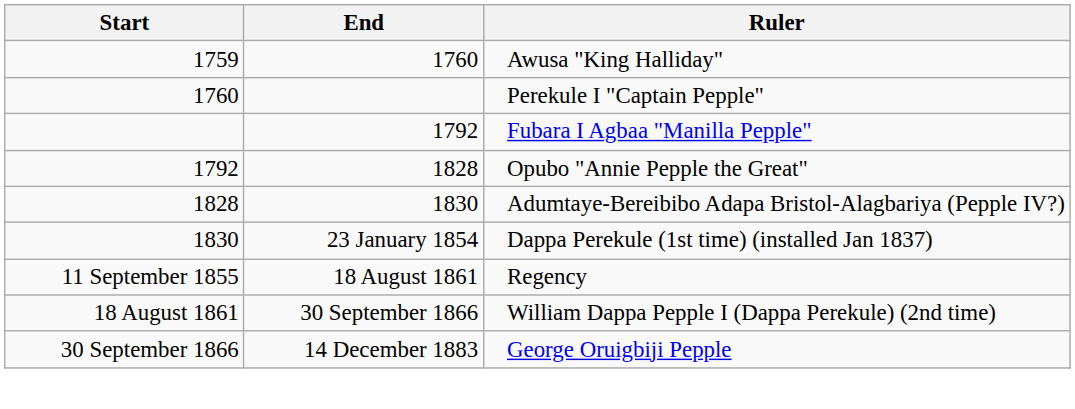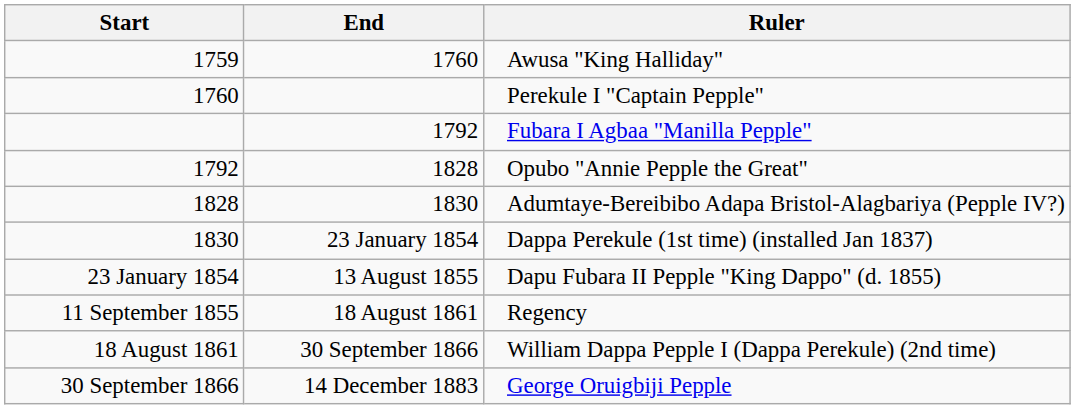 <table class=wikitable style="text-align:right;">
 <tr>
 <th style="width:10em;">Start</th>
 <th style="width:10em;">End</th>
 <th>Ruler</th>
 </tr>
 <tr>
 <td>1759</td>
 <td>1760</td>
 <td style="text-align:left;padding-left:1em;">Awusa "King Halliday"</td>
 </tr>
 <tr>
 <td>1760</td>
 <td></td>
 <td style="text-align:left;padding-left:1em;">Perekule I "Captain Pepple"</td>
 </tr>
 <tr>
 <td></td>
 <td>1792</td>
 <td style="text-align:left;padding-left:1em;"><a href='#'>Fubara I Agbaa "Manilla Pepple"</a></td>
 </tr>
 <tr>
 <td>1792</td>
 <td>1828</td>
 <td style="text-align:left;padding-left:1em;">Opubo "Annie Pepple the Great"</td>
 </tr>
 <tr>
 <td>1828</td>
 <td>1830</td>
 <td style="text-align:left;padding-left:1em;">Adumtaye-Bereibibo Adapa Bristol-Alagbariya (Pepple IV?)</td>
 </tr>
 <tr>
 <td>1830</td>
 <td>23 January 1854</td>
 <td style="text-align:left;padding-left:1em;">Dappa Perekule (1st time) (installed Jan 1837)</td>
 </tr>
 <tr>
+<td>23 January 1854</td>
+<td>13 August 1855</td>
+<td style="text-align:left;padding-left:1em;">Dapu Fubara II Pepple "King Dappo" (d. 1855)</td>
+</tr>
+<tr>
 <td>11 September 1855</td>
 <td>18 August 1861</td>
 <td style="text-align:left;padding-left:1em;">Regency</td>
 </tr>
 <tr>
 <td>18 August 1861</td>
 <td>30 September 1866</td>
 <td style="text-align:left;padding-left:1em;">William Dappa Pepple I (Dappa Perekule) (2nd time)</td>
 </tr>
 <tr>
 <td>30 September 1866</td>
 <td>14 December 1883</td>
 <td style="text-align:left;padding-left:1em;"><a href='#'>George Oruigbiji Pepple</a></td>
 </tr>
 </table>
